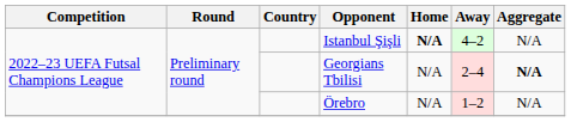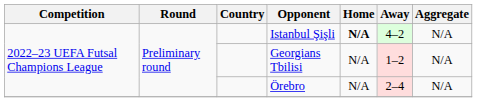 <table class= wikitable>
 <tr>
 <th>Competition</th>
 <th>Round</th>
 <th>Country</th>
 <th>Opponent</th>
 <th>Home</th>
 <th>Away</th>
 <th>Aggregate</th>
 </tr>
 <tr>
 <td rowspan=3><a href='#'>2022–23 UEFA Futsal Champions League</a></td>
 <td rowspan=3><a href='#'>Preliminary round</a></td>
 <td style="text-align:left;"></td>
 <td style="text-align:left;"><a href='#'>Istanbul Şişli</a></td>
 <td style="text-align:center;"><strong>N/A</strong></td>
 <td style="background:#dfd; text-align:center;">4–2</td>
 <td style="text-align:center;">N/A</td>
 </tr>
 <tr>
 <td style="text-align:left;"></td>
 <td style="text-align:left;"><a href='#'>Georgians Tbilisi</a></td>
 <td style="text-align:center;">N/A</td>
-<td style="background:#fdd; text-align:center;">2–4</td>
-<td style="text-align:center;"><strong>N/A</strong></td>
+<td style="background:#fdd; text-align:center;">1–2</td>
+<td style="text-align:center;">N/A</td>
 </tr>
 <tr>
 <td style="text-align:left;"></td>
 <td style="text-align:left;"><a href='#'>Örebro</a></td>
 <td style="text-align:center;">N/A</td>
-<td style="background:#fdd; text-align:center;">1–2</td>
+<td style="background:#fdd; text-align:center;">2–4</td>
 <td style="text-align:center;">N/A</td>
 </tr>
 <tr>
 </tr>
 </table>
